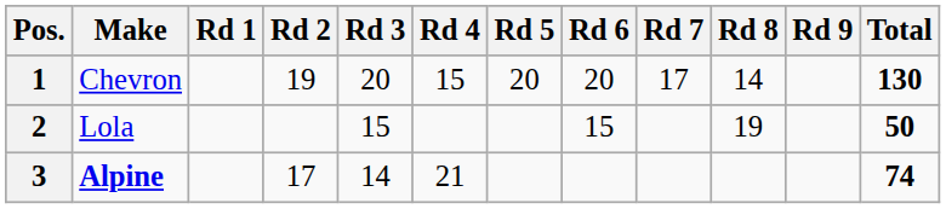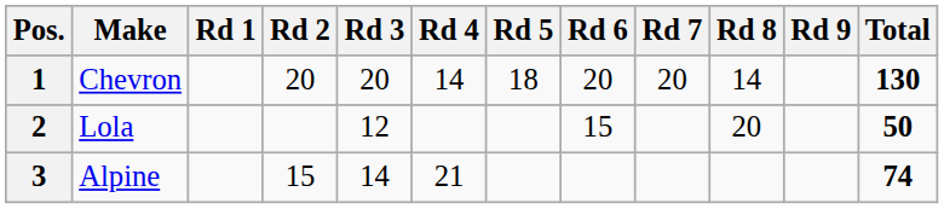 <table class="wikitable" style="font-size: 90%;">
 <tr>
 <th>Pos.</th>
 <th>Make</th>
 <th>Rd 1</th>
 <th>Rd 2</th>
 <th>Rd 3</th>
 <th>Rd 4</th>
 <th>Rd 5</th>
 <th>Rd 6</th>
 <th>Rd 7</th>
 <th>Rd 8</th>
 <th>Rd 9</th>
 <th>Total</th>
 </tr>
 <tr>
 <th>1</th>
 <td> <a href='#'>Chevron</a></td>
 <td></td>
-<td align=center>19</td>
-<td align=center>20</td>
-<td align=center>15</td>
 <td align=center>20</td>
 <td align=center>20</td>
-<td align=center>17</td>
+<td align=center>14</td>
+<td align=center>18</td>
+<td align=center>20</td>
+<td align=center>20</td>
 <td align=center>14</td>
 <td></td>
 <td align=center><strong>130</strong></td>
 </tr>
 <tr>
 <th>2</th>
 <td> <a href='#'>Lola</a></td>
 <td></td>
 <td></td>
-<td align=center>15</td>
+<td align=center>12</td>
 <td></td>
 <td></td>
 <td align=center>15</td>
 <td></td>
-<td align=center>19</td>
+<td align=center>20</td>
 <td></td>
 <td align=center><strong>50</strong></td>
 </tr>
 <tr>
 <th>3</th>
-<td><strong> <a href='#'>Alpine</a></strong></td>
+<td> <a href='#'>Alpine</a></td>
 <td></td>
-<td align=center>17</td>
+<td align=center>15</td>
 <td align=center>14</td>
 <td align=center>21</td>
 <td></td>
 <td></td>
 <td></td>
 <td></td>
 <td></td>
 <td align=center><strong>74</strong></td>
 </tr>
 </table>
